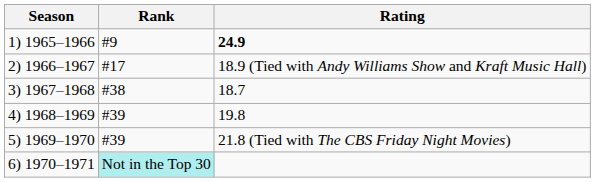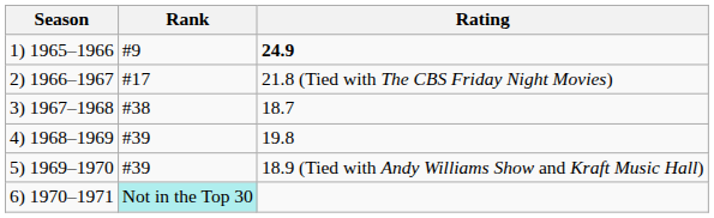 <table class="wikitable">
 <tr>
 <th>Season</th>
 <th>Rank</th>
 <th>Rating</th>
 </tr>
 <tr>
 <td>1) 1965–1966</td>
 <td>#9</td>
 <td><strong>24.9</strong></td>
 </tr>
 <tr>
 <td>2) 1966–1967</td>
 <td>#17</td>
-<td>18.9 (Tied with <em>Andy Williams Show</em> and <em>Kraft Music Hall</em>)</td>
+<td>21.8 (Tied with <em>The CBS Friday Night Movies</em>)</td>
 </tr>
 <tr>
 <td>3) 1967–1968</td>
 <td>#38</td>
 <td>18.7</td>
 </tr>
 <tr>
 <td>4) 1968–1969</td>
 <td>#39</td>
 <td>19.8</td>
 </tr>
 <tr>
 <td>5) 1969–1970</td>
 <td>#39</td>
-<td>21.8 (Tied with <em>The CBS Friday Night Movies</em>)</td>
+<td>18.9 (Tied with <em>Andy Williams Show</em> and <em>Kraft Music Hall</em>)</td>
 </tr>
 <tr>
 <td>6) 1970–1971</td>
 <td style="background: paleturquoise;">Not in the Top 30</td>
 </tr>
 </table>
